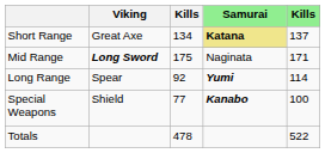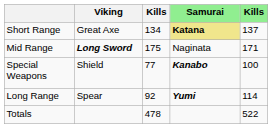 <table class="wikitable" style="text-align:left; width:440px; height:200px">
 <tr valign="top">
 <th style="width:120px;"></th>
 <th style="width:120px;">Viking</th>
 <th style="width:40px;">Kills</th>
 <th style="width:120px; background:lightgreen;">Samurai</th>
 <th style="width:40px; background:lightgreen;">Kills</th>
 </tr>
 <tr valign="top">
 <td>Short Range</td>
 <td>Great Axe</td>
 <td>134</td>
 <td style="background: khaki;"><strong>Katana</strong></td>
 <td>137</td>
 </tr>
 <tr valign="top">
 <td>Mid Range</td>
 <td><strong><em>Long Sword</em></strong></td>
 <td>175</td>
 <td>Naginata</td>
 <td>171</td>
 </tr>
 <tr valign="top">
+<td>Special Weapons</td>
+<td>Shield</td>
+<td>77</td>
+<td><strong><em>Kanabo</em></strong></td>
+<td>100</td>
+</tr>
+<tr valign="top">
 <td>Long Range</td>
 <td>Spear</td>
 <td>92</td>
 <td><strong><em>Yumi</em></strong></td>
 <td>114</td>
-</tr>
-<tr valign="top">
-<td>Special Weapons</td>
-<td>Shield</td>
-<td>77</td>
-<td><strong><em>Kanabo</em></strong></td>
-<td>100</td>
 </tr>
 <tr valign="top">
 <td>Totals</td>
 <td></td>
 <td>478</td>
 <td></td>
 <td>522</td>
 </tr>
 </table>
